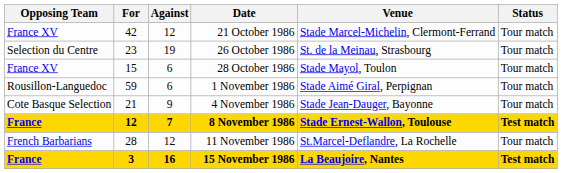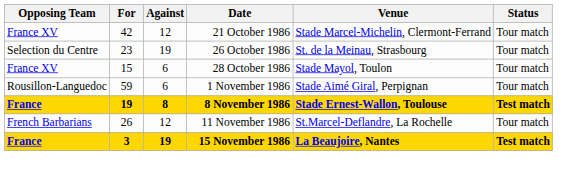 <table class=wikitable>
 <tr>
 <th>Opposing Team</th>
 <th>For</th>
 <th>Against</th>
 <th>Date</th>
 <th>Venue</th>
 <th>Status</th>
 </tr>
 <tr bgcolor=#fdfdfd>
 <td><a href='#'>France XV</a></td>
 <td align=center width=40>42</td>
 <td align=center width=40>12</td>
 <td width=140 align=right>21 October 1986</td>
 <td><a href='#'>Stade Marcel-Michelin</a>, Clermont-Ferrand</td>
 <td>Tour match</td>
 </tr>
 <tr bgcolor=#fdfdfd>
 <td>Selection du Centre</td>
 <td align=center width=40>23</td>
 <td align=center width=40>19</td>
 <td width=140 align=right>26 October 1986</td>
 <td><a href='#'>St. de la Meinau</a>, Strasbourg</td>
 <td>Tour match</td>
 </tr>
 <tr bgcolor=#fdfdfd>
 <td><a href='#'>France XV</a></td>
 <td align=center width=40>15</td>
 <td align=center width=40>6</td>
 <td width=140 align=right>28 October 1986</td>
 <td><a href='#'>Stade Mayol</a>, Toulon</td>
 <td>Tour match</td>
 </tr>
 <tr bgcolor=#fdfdfd>
 <td>Rousillon-Languedoc</td>
 <td align=center width=40>59</td>
 <td align=center width=40>6</td>
 <td width=140 align=right>1 November 1986</td>
 <td><a href='#'>Stade Aimé Giral</a>, Perpignan</td>
 <td>Tour match</td>
 </tr>
-<tr bgcolor=#fdfdfd>
-<td>Cote Basque Selection</td>
-<td align=center width=40>21</td>
-<td align=center width=40>9</td>
-<td width=140 align=right>4 November 1986</td>
-<td><a href='#'>Stade Jean-Dauger</a>, Bayonne</td>
-<td>Tour match</td>
-</tr>
 <tr bgcolor=gold>
 <td><strong><a href='#'>France</a></strong></td>
-<td align=center width=40><strong>12</strong></td>
-<td align=center width=40><strong>7</strong></td>
+<td align=center width=40><strong>19</strong></td>
+<td align=center width=40><strong>8</strong></td>
 <td width=140 align=right><strong>8 November 1986</strong></td>
 <td><strong><a href='#'>Stade Ernest-Wallon</a>, Toulouse</strong></td>
 <td><strong>Test match</strong></td>
 </tr>
 <tr bgcolor=#fdfdfd>
 <td><a href='#'>French Barbarians</a></td>
-<td align=center width=40>28</td>
+<td align=center width=40>26</td>
 <td align=center width=40>12</td>
 <td width=140 align=right>11 November 1986</td>
 <td><a href='#'>St.Marcel-Deflandre</a>, La Rochelle</td>
 <td>Tour match</td>
 </tr>
 <tr bgcolor=gold>
 <td><strong><a href='#'>France</a></strong></td>
 <td align=center width=40><strong>3</strong></td>
-<td align=center width=40><strong>16</strong></td>
+<td align=center width=40><strong>19</strong></td>
 <td width=140 align=right><strong>15 November 1986</strong></td>
 <td><strong><a href='#'>La Beaujoire</a>, Nantes</strong></td>
 <td><strong>Test match</strong></td>
 </tr>
 </table>
